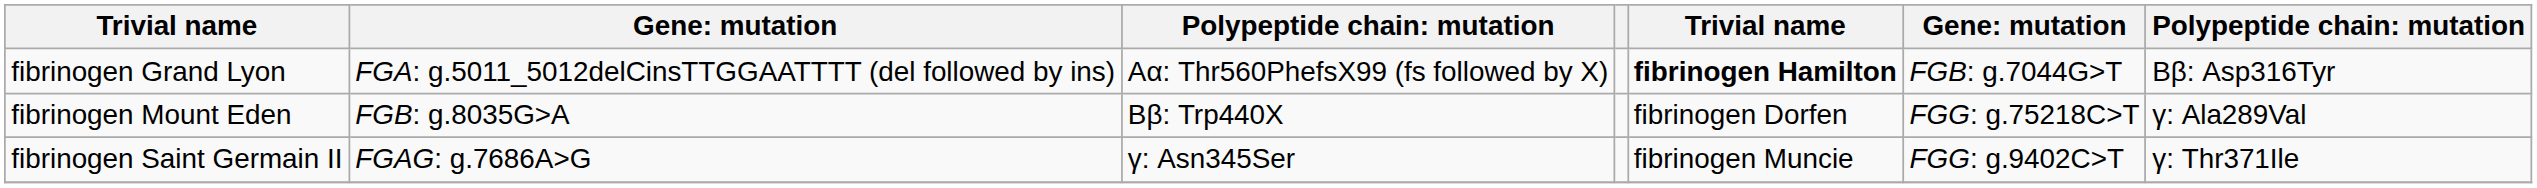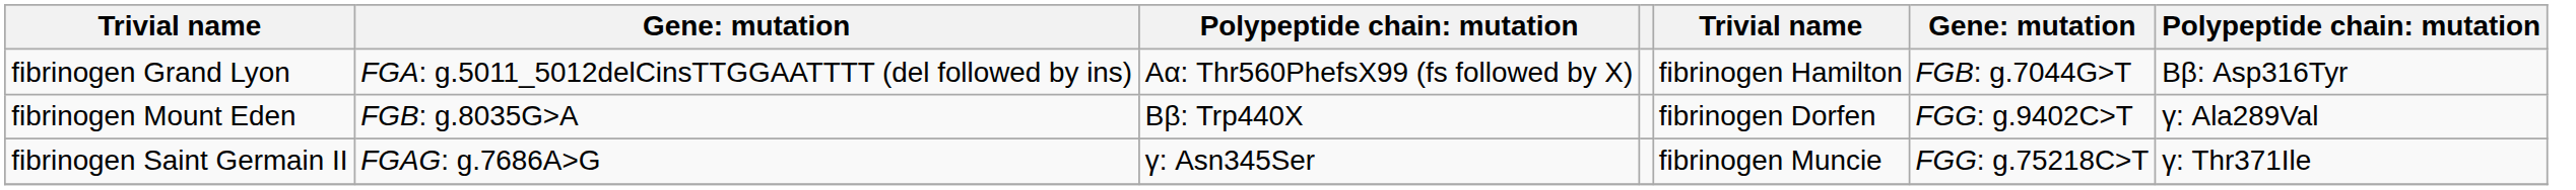 <table class="wikitable">
 <tr>
 <th>Trivial name</th>
 <th>Gene: mutation</th>
 <th>Polypeptide chain: mutation</th>
 <th></th>
 <th>Trivial name</th>
 <th>Gene: mutation</th>
 <th>Polypeptide chain: mutation</th>
 </tr>
 <tr>
 <td>fibrinogen Grand Lyon</td>
 <td><em>FGA</em>: g.5011_5012delCinsTTGGAATTTT (del followed by ins)</td>
 <td>Aα: Thr560PhefsX99 (fs followed by X)</td>
 <td></td>
-<td><strong>fibrinogen Hamilton</strong></td>
+<td>fibrinogen Hamilton</td>
 <td><em>FGB</em>: g.7044G>T</td>
 <td>Bβ: Asp316Tyr</td>
 </tr>
 <tr>
 <td>fibrinogen Mount Eden</td>
 <td><em>FGB</em>: g.8035G>A</td>
 <td>Bβ: Trp440X</td>
 <td></td>
 <td>fibrinogen Dorfen</td>
-<td><em>FGG</em>: g.75218C>T</td>
+<td><em>FGG</em>: g.9402C>T</td>
 <td>γ: Ala289Val</td>
 </tr>
 <tr>
 <td>fibrinogen Saint Germain II</td>
 <td><em>FGAG</em>: g.7686A>G</td>
 <td>γ: Asn345Ser</td>
 <td></td>
 <td>fibrinogen Muncie</td>
-<td><em>FGG</em>: g.9402C>T</td>
+<td><em>FGG</em>: g.75218C>T</td>
 <td>γ: Thr371Ile</td>
 </tr>
 <tr>
 </tr>
 </table>
